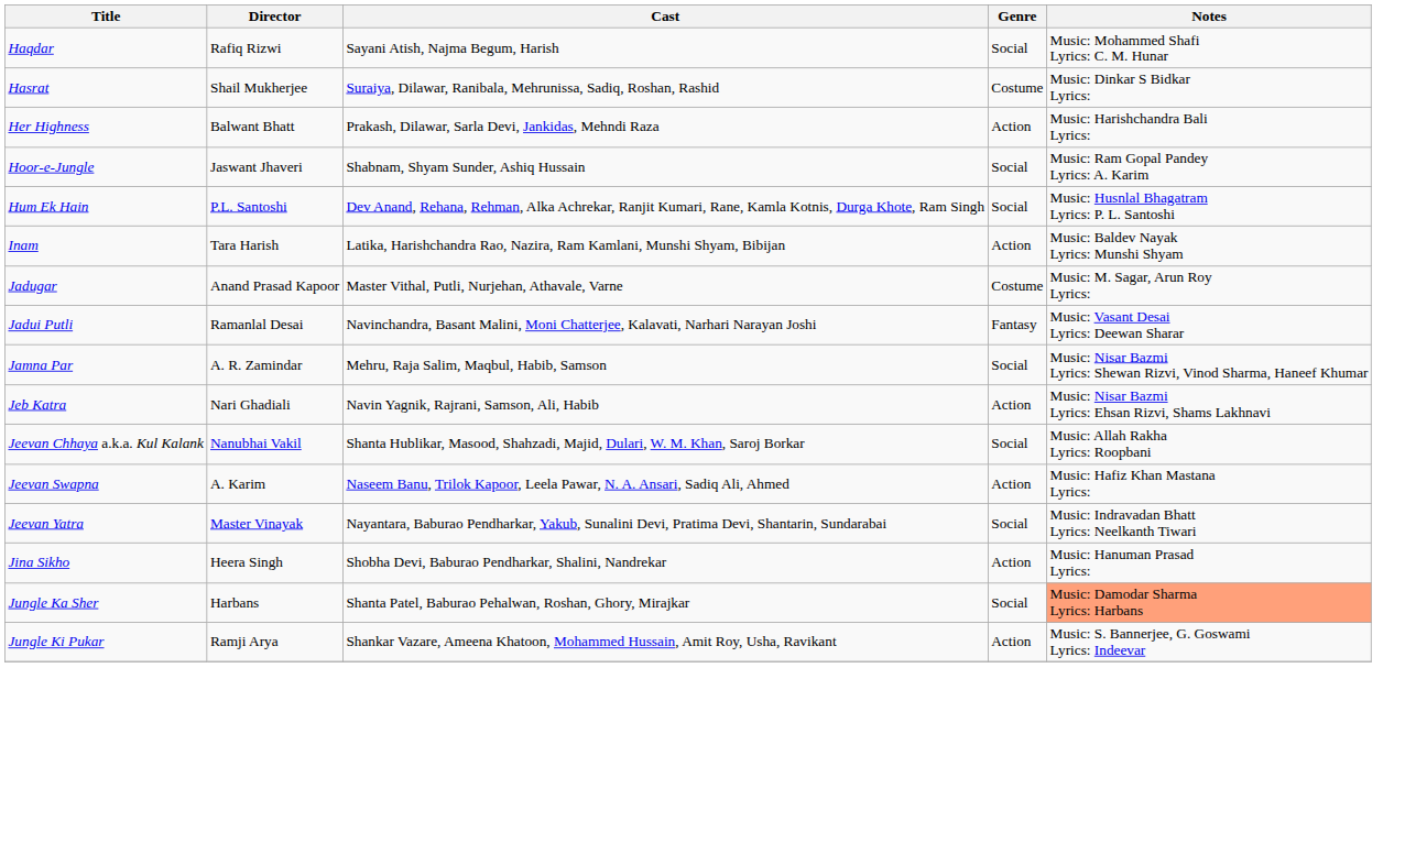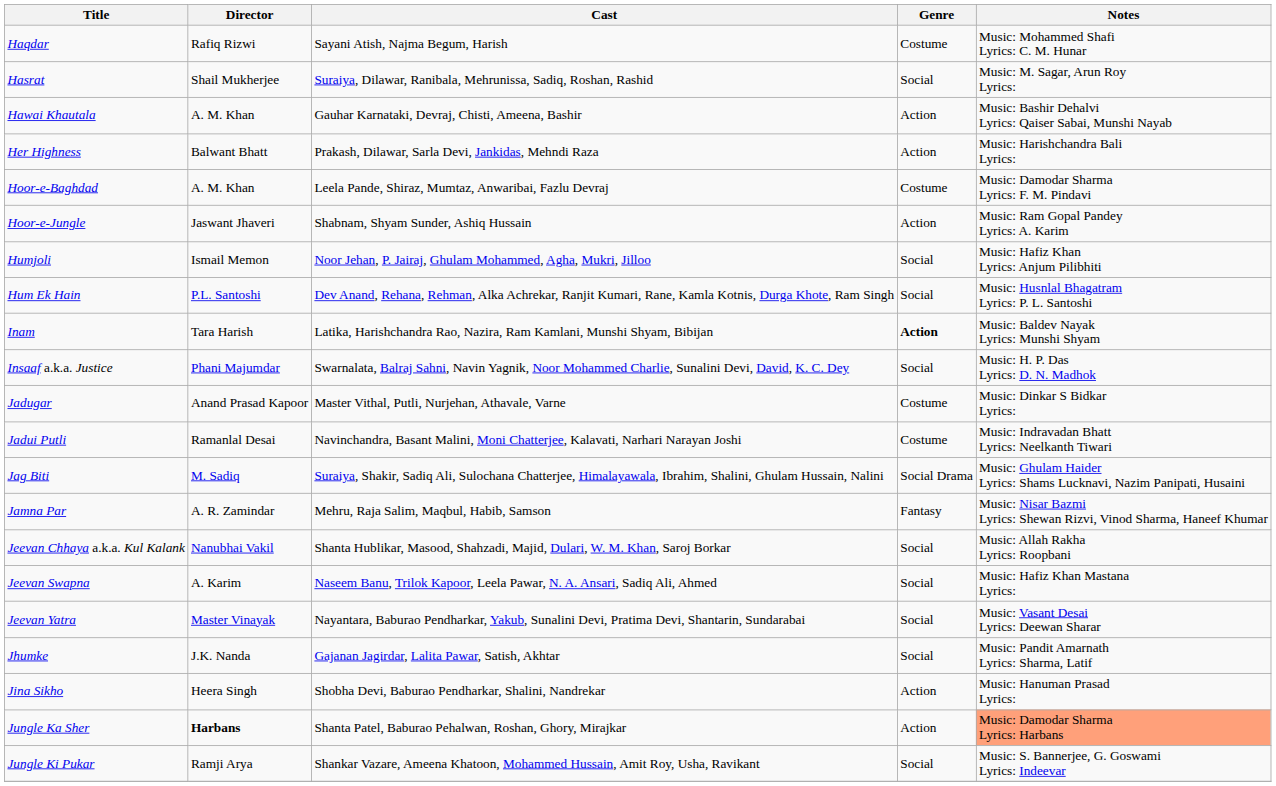 <table class="wikitable">
 <tr>
 <th>Title</th>
 <th>Director</th>
 <th>Cast</th>
 <th>Genre</th>
 <th>Notes</th>
 </tr>
 <tr>
 <td><em><a href='#'>Haqdar</a></em></td>
 <td>Rafiq Rizwi</td>
 <td>Sayani Atish, Najma Begum, Harish</td>
-<td>Social</td>
+<td>Costume</td>
 <td>Music: Mohammed Shafi<br>Lyrics: C. M. Hunar</td>
 </tr>
 <tr>
 <td><em><a href='#'>Hasrat</a></em></td>
 <td>Shail Mukherjee</td>
 <td><a href='#'>Suraiya</a>, Dilawar, Ranibala, Mehrunissa, Sadiq, Roshan, Rashid</td>
-<td>Costume</td>
-<td>Music: Dinkar S Bidkar<br>Lyrics:</td>
+<td>Social</td>
+<td>Music: M. Sagar, Arun Roy<br>Lyrics:</td>
+</tr>
+<tr>
+<td><em><a href='#'>Hawai Khautala</a></em></td>
+<td>A. M. Khan</td>
+<td>Gauhar Karnataki, Devraj, Chisti, Ameena, Bashir</td>
+<td>Action</td>
+<td>Music: Bashir Dehalvi<br>Lyrics: Qaiser Sabai, Munshi Nayab</td>
 </tr>
 <tr>
 <td><em><a href='#'>Her Highness</a></em></td>
 <td>Balwant Bhatt</td>
 <td>Prakash, Dilawar, Sarla Devi, <a href='#'>Jankidas</a>, Mehndi Raza</td>
 <td>Action</td>
 <td>Music: Harishchandra Bali<br>Lyrics:</td>
 </tr>
 <tr>
+<td><em><a href='#'>Hoor-e-Baghdad</a></em></td>
+<td>A. M. Khan</td>
+<td>Leela Pande, Shiraz, Mumtaz, Anwaribai, Fazlu Devraj</td>
+<td>Costume</td>
+<td>Music: Damodar Sharma<br>Lyrics: F. M. Pindavi</td>
+</tr>
+<tr>
 <td><em><a href='#'>Hoor-e-Jungle</a></em></td>
 <td>Jaswant Jhaveri</td>
 <td>Shabnam, Shyam Sunder, Ashiq Hussain</td>
+<td>Action</td>
+<td>Music: Ram Gopal Pandey<br>Lyrics: A. Karim</td>
+</tr>
+<tr>
+<td><em><a href='#'>Humjoli</a></em></td>
+<td>Ismail Memon</td>
+<td><a href='#'>Noor Jehan</a>, <a href='#'>P. Jairaj</a>, <a href='#'>Ghulam Mohammed</a>, <a href='#'>Agha</a>, <a href='#'>Mukri</a>, <a href='#'>Jilloo</a></td>
 <td>Social</td>
-<td>Music: Ram Gopal Pandey<br>Lyrics: A. Karim</td>
+<td>Music: Hafiz Khan<br>Lyrics: Anjum Pilibhiti</td>
 </tr>
 <tr>
 <td><em><a href='#'>Hum Ek Hain</a></em></td>
 <td><a href='#'>P.L. Santoshi</a></td>
 <td><a href='#'>Dev Anand</a>, <a href='#'>Rehana</a>, <a href='#'>Rehman</a>, Alka Achrekar, Ranjit Kumari, Rane, Kamla Kotnis, <a href='#'>Durga Khote</a>, Ram Singh</td>
 <td>Social</td>
 <td>Music: <a href='#'>Husnlal Bhagatram</a><br>Lyrics: P. L. Santoshi</td>
 </tr>
 <tr>
 <td><em><a href='#'>Inam</a></em></td>
 <td>Tara Harish</td>
 <td>Latika, Harishchandra Rao, Nazira, Ram Kamlani, Munshi Shyam, Bibijan</td>
-<td>Action</td>
+<td><strong>Action</strong></td>
 <td>Music: Baldev Nayak<br>Lyrics: Munshi Shyam</td>
+</tr>
+<tr>
+<td><em><a href='#'>Insaaf</a></em> a.k.a. <em>Justice</em></td>
+<td><a href='#'>Phani Majumdar</a></td>
+<td>Swarnalata, <a href='#'>Balraj Sahni</a>, Navin Yagnik, <a href='#'>Noor Mohammed Charlie</a>, Sunalini Devi, <a href='#'>David</a>, <a href='#'>K. C. Dey</a></td>
+<td>Social</td>
+<td>Music: H. P. Das<br>Lyrics: <a href='#'>D. N. Madhok</a></td>
 </tr>
 <tr>
 <td><em><a href='#'>Jadugar</a></em></td>
 <td>Anand Prasad Kapoor</td>
 <td>Master Vithal, Putli, Nurjehan, Athavale, Varne</td>
 <td>Costume</td>
-<td>Music: M. Sagar, Arun Roy<br>Lyrics:</td>
+<td>Music: Dinkar S Bidkar<br>Lyrics:</td>
 </tr>
 <tr>
 <td><em><a href='#'>Jadui Putli</a></em></td>
 <td>Ramanlal Desai</td>
 <td>Navinchandra, Basant Malini, <a href='#'>Moni Chatterjee</a>, Kalavati, Narhari Narayan Joshi</td>
-<td>Fantasy</td>
-<td>Music: <a href='#'>Vasant Desai</a><br>Lyrics: Deewan Sharar</td>
+<td>Costume</td>
+<td>Music: Indravadan Bhatt<br>Lyrics: Neelkanth Tiwari</td>
+</tr>
+<tr>
+<td><em><a href='#'>Jag Biti</a></em></td>
+<td><a href='#'>M. Sadiq</a></td>
+<td><a href='#'>Suraiya</a>, Shakir, Sadiq Ali, Sulochana Chatterjee, <a href='#'>Himalayawala</a>, Ibrahim, Shalini, Ghulam Hussain, Nalini</td>
+<td>Social Drama</td>
+<td>Music: <a href='#'>Ghulam Haider</a><br>Lyrics: Shams Lucknavi,  Nazim Panipati, Husaini</td>
 </tr>
 <tr>
 <td><em><a href='#'>Jamna Par</a></em></td>
 <td>A. R. Zamindar</td>
 <td>Mehru, Raja Salim, Maqbul, Habib, Samson</td>
-<td>Social</td>
+<td>Fantasy</td>
 <td>Music: <a href='#'>Nisar Bazmi</a><br>Lyrics: Shewan Rizvi, Vinod Sharma, Haneef Khumar</td>
-</tr>
-<tr>
-<td><em><a href='#'>Jeb Katra</a></em></td>
-<td>Nari Ghadiali</td>
-<td>Navin Yagnik, Rajrani, Samson, Ali, Habib</td>
-<td>Action</td>
-<td>Music: <a href='#'>Nisar Bazmi</a><br>Lyrics: Ehsan Rizvi, Shams Lakhnavi</td>
 </tr>
 <tr>
 <td><em><a href='#'>Jeevan Chhaya</a></em> a.k.a. <em>Kul Kalank</em></td>
 <td><a href='#'>Nanubhai Vakil</a></td>
 <td>Shanta Hublikar, Masood, Shahzadi, Majid, <a href='#'>Dulari</a>, <a href='#'>W. M. Khan</a>, Saroj Borkar</td>
 <td>Social</td>
 <td>Music: Allah Rakha<br>Lyrics: Roopbani</td>
 </tr>
 <tr>
 <td><em><a href='#'>Jeevan Swapna</a></em></td>
 <td>A. Karim</td>
 <td><a href='#'>Naseem Banu</a>, <a href='#'>Trilok Kapoor</a>, Leela Pawar, <a href='#'>N. A. Ansari</a>, Sadiq Ali, Ahmed</td>
-<td>Action</td>
+<td>Social</td>
 <td>Music: Hafiz Khan Mastana<br>Lyrics:</td>
 </tr>
 <tr>
 <td><em><a href='#'>Jeevan Yatra</a></em></td>
 <td><a href='#'>Master Vinayak</a></td>
 <td>Nayantara, Baburao Pendharkar, <a href='#'>Yakub</a>, Sunalini Devi, Pratima Devi, Shantarin, Sundarabai</td>
 <td>Social</td>
-<td>Music: Indravadan Bhatt<br>Lyrics: Neelkanth Tiwari</td>
+<td>Music: <a href='#'>Vasant Desai</a><br>Lyrics: Deewan Sharar</td>
+</tr>
+<tr>
+<td><em><a href='#'>Jhumke</a></em></td>
+<td>J.K. Nanda</td>
+<td><a href='#'>Gajanan Jagirdar</a>, <a href='#'>Lalita Pawar</a>, Satish, Akhtar</td>
+<td>Social</td>
+<td>Music: Pandit Amarnath<br>Lyrics: Sharma, Latif</td>
 </tr>
 <tr>
 <td><em><a href='#'>Jina Sikho</a></em></td>
 <td>Heera Singh</td>
 <td>Shobha Devi, Baburao Pendharkar, Shalini, Nandrekar</td>
 <td>Action</td>
 <td>Music: Hanuman Prasad<br>Lyrics:</td>
 </tr>
 <tr>
 <td><em><a href='#'>Jungle Ka Sher</a></em></td>
-<td>Harbans</td>
+<td><strong>Harbans</strong></td>
 <td>Shanta Patel, Baburao Pehalwan, Roshan, Ghory, Mirajkar</td>
-<td>Social</td>
+<td>Action</td>
 <td style="background: lightsalmon;">Music: Damodar Sharma<br>Lyrics: Harbans</td>
 </tr>
 <tr>
 <td><em><a href='#'>Jungle Ki Pukar</a></em></td>
 <td>Ramji Arya</td>
 <td>Shankar Vazare, Ameena Khatoon, <a href='#'>Mohammed Hussain</a>, Amit Roy, Usha, Ravikant</td>
-<td>Action</td>
+<td>Social</td>
 <td>Music: S. Bannerjee, G. Goswami<br>Lyrics: <a href='#'>Indeevar</a></td>
 </tr>
 <tr>
 </tr>
 </table>
